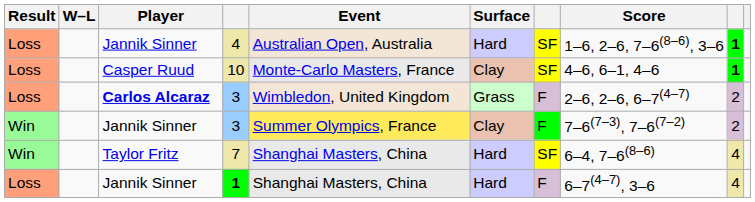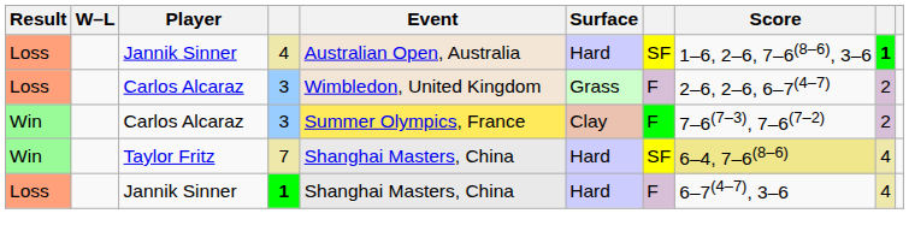 <table class="wikitable sortable">
 <tr>
 <th>Result</th>
 <th class=unsortable>W–L</th>
 <th width=120>Player</th>
 <th width=20></th>
 <th width=220>Event</th>
 <th>Surface</th>
 <th width=20></th>
 <th class=unsortable>Score</th>
 <th></th>
 <th class=unsortable></th>
 </tr>
 <tr>
 <td bgcolor=ffa07a>Loss</td>
 <td></td>
 <td> <a href='#'>Jannik Sinner</a></td>
 <td align=center bgcolor=eee8aa>4</td>
 <td bgcolor=f3e6d7><a href='#'>Australian Open</a>, Australia</td>
 <td bgcolor=ccccff>Hard</td>
 <td bgcolor=yellow>SF</td>
 <td>1–6, 2–6, 7–6<sup>(8–6)</sup>, 3–6</td>
 <td bgcolor=lime><strong>1</strong></td>
 <td align=center></td>
 </tr>
 <tr>
 <td bgcolor=ffa07a>Loss</td>
 <td></td>
-<td> <a href='#'>Casper Ruud</a></td>
-<td align=center bgcolor=eee8aa>10</td>
-<td bgcolor=e9e9e9><a href='#'>Monte-Carlo Masters</a>, France</td>
-<td bgcolor=ebc2af>Clay</td>
-<td bgcolor=yellow>SF</td>
-<td>4–6, 6–1, 4–6</td>
-<td bgcolor=lime><strong>1</strong></td>
-<td align=center></td>
-</tr>
-<tr>
-<td bgcolor=ffa07a>Loss</td>
-<td></td>
-<td><strong> <a href='#'>Carlos Alcaraz</a></strong></td>
+<td> <a href='#'>Carlos Alcaraz</a></td>
 <td align=center bgcolor=99ccff>3</td>
 <td bgcolor=f3e6d7><a href='#'>Wimbledon</a>, United Kingdom</td>
 <td bgcolor=ccffcc>Grass</td>
 <td bgcolor=thistle>F</td>
 <td>2–6, 2–6, 6–7<sup>(4–7)</sup></td>
 <td bgcolor=thistle>2</td>
 <td align=center></td>
 </tr>
 <tr>
 <td bgcolor=98fb98>Win</td>
 <td></td>
-<td> Jannik Sinner</td>
+<td> Carlos Alcaraz</td>
 <td align=center bgcolor=99ccff>3</td>
 <td bgcolor=ffea5c><a href='#'>Summer Olympics</a>, France</td>
 <td bgcolor=ebc2af>Clay</td>
 <td bgcolor=lime>F</td>
 <td>7–6<sup>(7–3)</sup>, 7–6<sup>(7–2)</sup></td>
 <td bgcolor=thistle>2</td>
 <td align=center></td>
 </tr>
 <tr>
 <td bgcolor=98fb98>Win</td>
 <td></td>
 <td> <a href='#'>Taylor Fritz</a></td>
 <td align=center bgcolor=eee8aa>7</td>
 <td bgcolor=e9e9e9><a href='#'>Shanghai Masters</a>, China</td>
 <td bgcolor=ccccff>Hard</td>
 <td bgcolor=yellow>SF</td>
-<td>6–4, 7–6<sup>(8–6)</sup></td>
+<td style="background: khaki;">6–4, 7–6<sup>(8–6)</sup></td>
 <td bgcolor=eee8aa>4</td>
 <td align=center></td>
 </tr>
 <tr>
 <td bgcolor=ffa07a>Loss</td>
 <td></td>
 <td> Jannik Sinner</td>
 <td align=center bgcolor=lime><strong>1</strong></td>
 <td bgcolor=e9e9e9>Shanghai Masters, China</td>
 <td bgcolor=ccccff>Hard</td>
 <td bgcolor=thistle>F</td>
 <td>6–7<sup>(4–7)</sup>, 3–6</td>
 <td bgcolor=eee8aa>4</td>
 <td align=center></td>
 </tr>
 </table>
